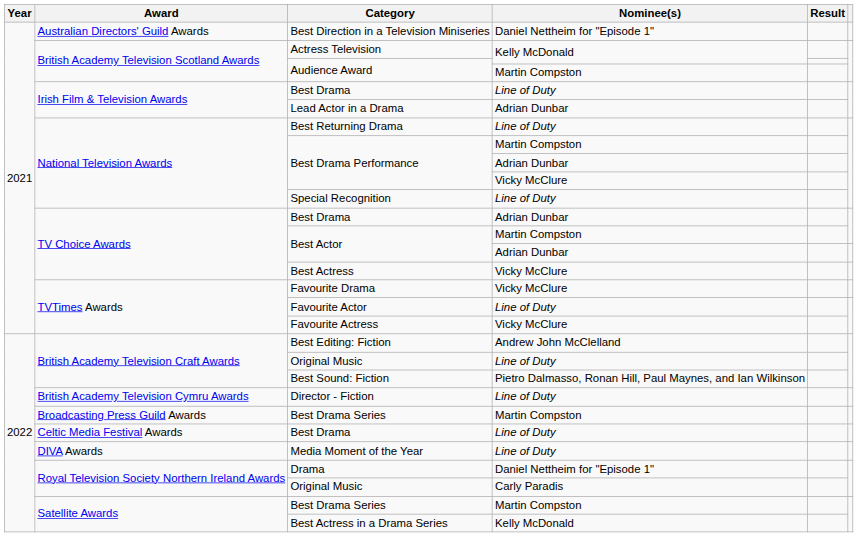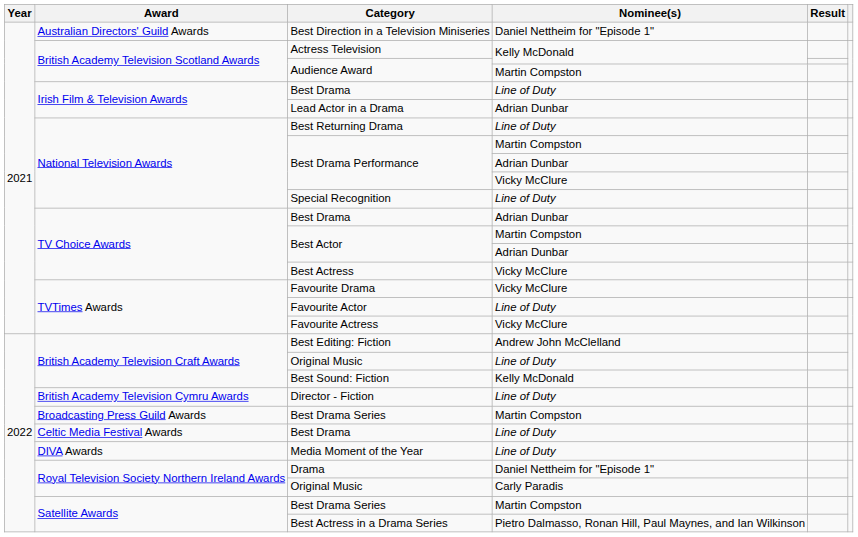 <table class="wikitable">
 <tr>
 <th>Year</th>
 <th>Award</th>
 <th>Category</th>
 <th>Nominee(s)</th>
 <th>Result</th>
 <th></th>
 </tr>
 <tr>
 <td rowspan="18">2021</td>
 <td><a href='#'>Australian Directors' Guild</a> Awards</td>
 <td>Best Direction in a Television Miniseries</td>
 <td>Daniel Nettheim for "Episode 1"</td>
 <td></td>
 <td></td>
 </tr>
 <tr>
 <td rowspan="3"><a href='#'>British Academy Television Scotland Awards</a></td>
 <td>Actress Television</td>
 <td rowspan="2">Kelly McDonald</td>
 <td></td>
 <td rowspan="3"></td>
 </tr>
 <tr>
 <td rowspan="2">Audience Award</td>
 <td></td>
 </tr>
 <tr>
 <td>Martin Compston</td>
 <td></td>
 </tr>
 <tr>
 <td rowspan="2"><a href='#'>Irish Film & Television Awards</a></td>
 <td>Best Drama</td>
 <td><em>Line of Duty</em></td>
 <td></td>
 <td rowspan="2"></td>
 </tr>
 <tr>
 <td>Lead Actor in a Drama</td>
 <td>Adrian Dunbar</td>
 <td></td>
 </tr>
 <tr>
 <td rowspan="5"><a href='#'>National Television Awards</a></td>
 <td>Best Returning Drama</td>
 <td><em>Line of Duty</em></td>
 <td></td>
 <td rowspan="5"></td>
 </tr>
 <tr>
 <td rowspan="3">Best Drama Performance</td>
 <td>Martin Compston</td>
 <td></td>
 </tr>
 <tr>
 <td>Adrian Dunbar</td>
 <td></td>
 </tr>
 <tr>
 <td>Vicky McClure</td>
 <td></td>
 </tr>
 <tr>
 <td>Special Recognition</td>
 <td><em>Line of Duty</em></td>
 <td></td>
 </tr>
 <tr>
 <td rowspan="4"><a href='#'>TV Choice Awards</a></td>
 <td>Best Drama</td>
 <td>Adrian Dunbar</td>
 <td></td>
 <td rowspan="2"></td>
 </tr>
 <tr>
 <td rowspan="2">Best Actor</td>
 <td>Martin Compston</td>
 <td></td>
 </tr>
 <tr>
 <td>Adrian Dunbar</td>
 <td></td>
 <td></td>
 </tr>
 <tr>
 <td>Best Actress</td>
 <td>Vicky McClure</td>
 <td></td>
 <td></td>
 </tr>
 <tr>
 <td rowspan="3"><a href='#'>TVTimes</a> Awards</td>
 <td>Favourite Drama</td>
 <td>Vicky McClure</td>
 <td></td>
 <td></td>
 </tr>
 <tr>
 <td>Favourite Actor</td>
 <td><em>Line of Duty</em></td>
 <td></td>
 <td rowspan="2"></td>
 </tr>
 <tr>
 <td>Favourite Actress</td>
 <td>Vicky McClure</td>
 <td></td>
 </tr>
 <tr>
 <td rowspan="12">2022</td>
 <td rowspan="3"><a href='#'>British Academy Television Craft Awards</a></td>
 <td>Best Editing: Fiction</td>
 <td>Andrew John McClelland</td>
 <td></td>
 <td rowspan="3"></td>
 </tr>
 <tr>
 <td>Original Music</td>
 <td><em>Line of Duty</em></td>
 <td></td>
 </tr>
 <tr>
 <td>Best Sound: Fiction</td>
-<td>Pietro Dalmasso, Ronan Hill, Paul Maynes, and Ian Wilkinson</td>
+<td>Kelly McDonald</td>
 <td></td>
 </tr>
 <tr>
 <td><a href='#'>British Academy Television Cymru Awards</a></td>
 <td>Director - Fiction</td>
 <td><em>Line of Duty</em></td>
 <td></td>
 <td></td>
 </tr>
 <tr>
 <td><a href='#'>Broadcasting Press Guild</a> Awards</td>
 <td>Best Drama Series</td>
 <td>Martin Compston</td>
 <td></td>
 <td></td>
 </tr>
 <tr>
 <td><a href='#'>Celtic Media Festival</a> Awards</td>
 <td>Best Drama</td>
 <td><em>Line of Duty</em></td>
 <td></td>
 <td></td>
 </tr>
 <tr>
 <td><a href='#'>DIVA</a> Awards</td>
 <td>Media Moment of the Year</td>
 <td><em>Line of Duty</em></td>
 <td></td>
 <td></td>
 </tr>
 <tr>
 <td rowspan="2"><a href='#'>Royal Television Society Northern Ireland Awards</a></td>
 <td>Drama</td>
 <td>Daniel Nettheim for "Episode 1"</td>
 <td></td>
 <td rowspan="2"></td>
 </tr>
 <tr>
 <td>Original Music</td>
 <td>Carly Paradis</td>
 <td></td>
 </tr>
 <tr>
 <td rowspan="2"><a href='#'>Satellite Awards</a></td>
 <td>Best Drama Series</td>
 <td>Martin Compston</td>
 <td></td>
 <td rowspan="2"></td>
 </tr>
 <tr>
 <td>Best Actress in a Drama Series</td>
-<td>Kelly McDonald</td>
+<td>Pietro Dalmasso, Ronan Hill, Paul Maynes, and Ian Wilkinson</td>
 <td></td>
 </tr>
 </table>
